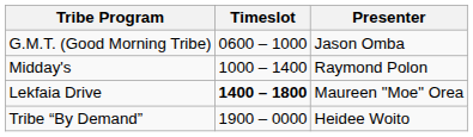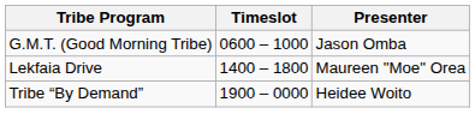 <table class="wikitable">
 <tr>
 <th>Tribe Program</th>
 <th>Timeslot</th>
 <th>Presenter</th>
 </tr>
 <tr>
 <td>G.M.T. (Good Morning Tribe)</td>
 <td>0600 – 1000</td>
 <td>Jason Omba</td>
 </tr>
 <tr>
-<td>Midday's</td>
-<td>1000 – 1400</td>
-<td>Raymond Polon</td>
-</tr>
-<tr>
 <td>Lekfaia Drive</td>
-<td><strong>1400 – 1800</strong></td>
+<td>1400 – 1800</td>
 <td>Maureen "Moe" Orea</td>
 </tr>
 <tr>
 <td>Tribe “By Demand”</td>
 <td>1900 – 0000</td>
 <td>Heidee Woito</td>
 </tr>
 </table>
